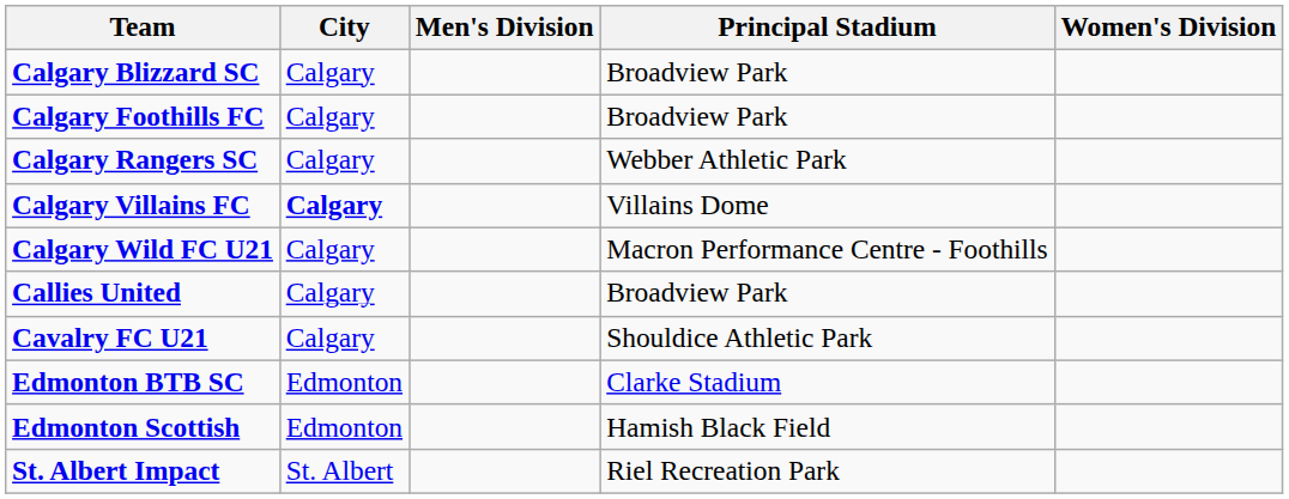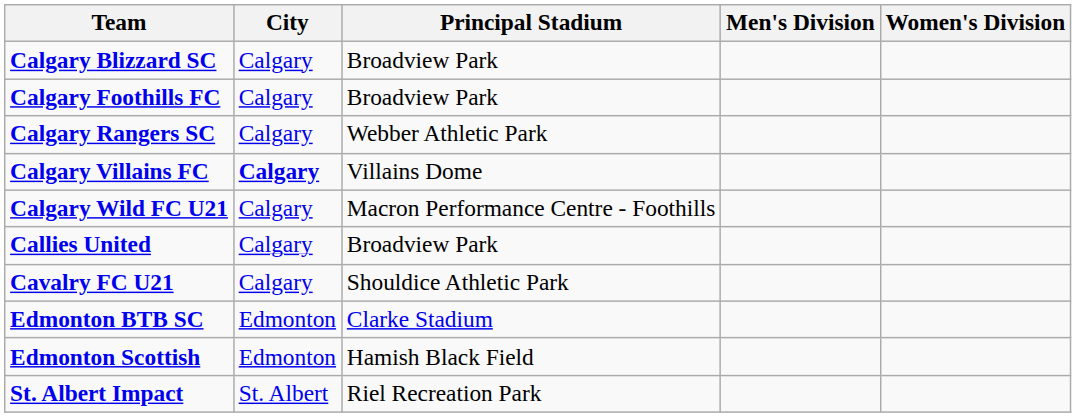 <table class="wikitable sortable">
 <tr>
 <th>Team</th>
 <th>City</th>
+<th>Principal Stadium</th>
 <th>Men's Division</th>
-<th>Principal Stadium</th>
 <th>Women's Division</th>
 </tr>
 <tr>
 <td><strong><a href='#'>Calgary Blizzard SC</a></strong></td>
 <td><a href='#'>Calgary</a></td>
+<td>Broadview Park</td>
 <td></td>
-<td>Broadview Park</td>
 <td></td>
 </tr>
 <tr>
 <td><strong><a href='#'>Calgary Foothills FC</a></strong></td>
 <td><a href='#'>Calgary</a></td>
+<td>Broadview Park</td>
 <td></td>
-<td>Broadview Park</td>
 <td></td>
 </tr>
 <tr>
 <td><strong><a href='#'>Calgary Rangers SC</a></strong></td>
 <td><a href='#'>Calgary</a></td>
+<td>Webber Athletic Park</td>
 <td></td>
-<td>Webber Athletic Park</td>
 <td></td>
 </tr>
 <tr>
 <td><strong><a href='#'>Calgary Villains FC</a></strong></td>
 <td><strong><a href='#'>Calgary</a></strong></td>
+<td>Villains Dome</td>
 <td></td>
-<td>Villains Dome</td>
 <td></td>
 </tr>
 <tr>
 <td><strong><a href='#'>Calgary Wild FC U21</a></strong></td>
 <td><a href='#'>Calgary</a></td>
+<td>Macron Performance Centre - Foothills</td>
 <td></td>
-<td>Macron Performance Centre - Foothills</td>
 <td></td>
 </tr>
 <tr>
 <td><strong><a href='#'>Callies United</a></strong></td>
 <td><a href='#'>Calgary</a></td>
+<td>Broadview Park</td>
 <td></td>
-<td>Broadview Park</td>
 <td></td>
 </tr>
 <tr>
 <td><strong><a href='#'>Cavalry FC U21</a></strong></td>
 <td><a href='#'>Calgary</a></td>
+<td>Shouldice Athletic Park</td>
 <td></td>
-<td>Shouldice Athletic Park</td>
 <td></td>
 </tr>
 <tr>
 <td><strong><a href='#'>Edmonton BTB SC</a></strong></td>
 <td><a href='#'>Edmonton</a></td>
+<td><a href='#'>Clarke Stadium</a></td>
 <td></td>
-<td><a href='#'>Clarke Stadium</a></td>
 <td></td>
 </tr>
 <tr>
 <td><strong><a href='#'>Edmonton Scottish</a></strong></td>
 <td><a href='#'>Edmonton</a></td>
+<td>Hamish Black Field</td>
 <td></td>
-<td>Hamish Black Field</td>
 <td></td>
 </tr>
 <tr>
 <td><strong><a href='#'>St. Albert Impact</a></strong></td>
 <td><a href='#'>St. Albert</a></td>
+<td>Riel Recreation Park</td>
 <td></td>
-<td>Riel Recreation Park</td>
 <td></td>
 </tr>
 </table>
